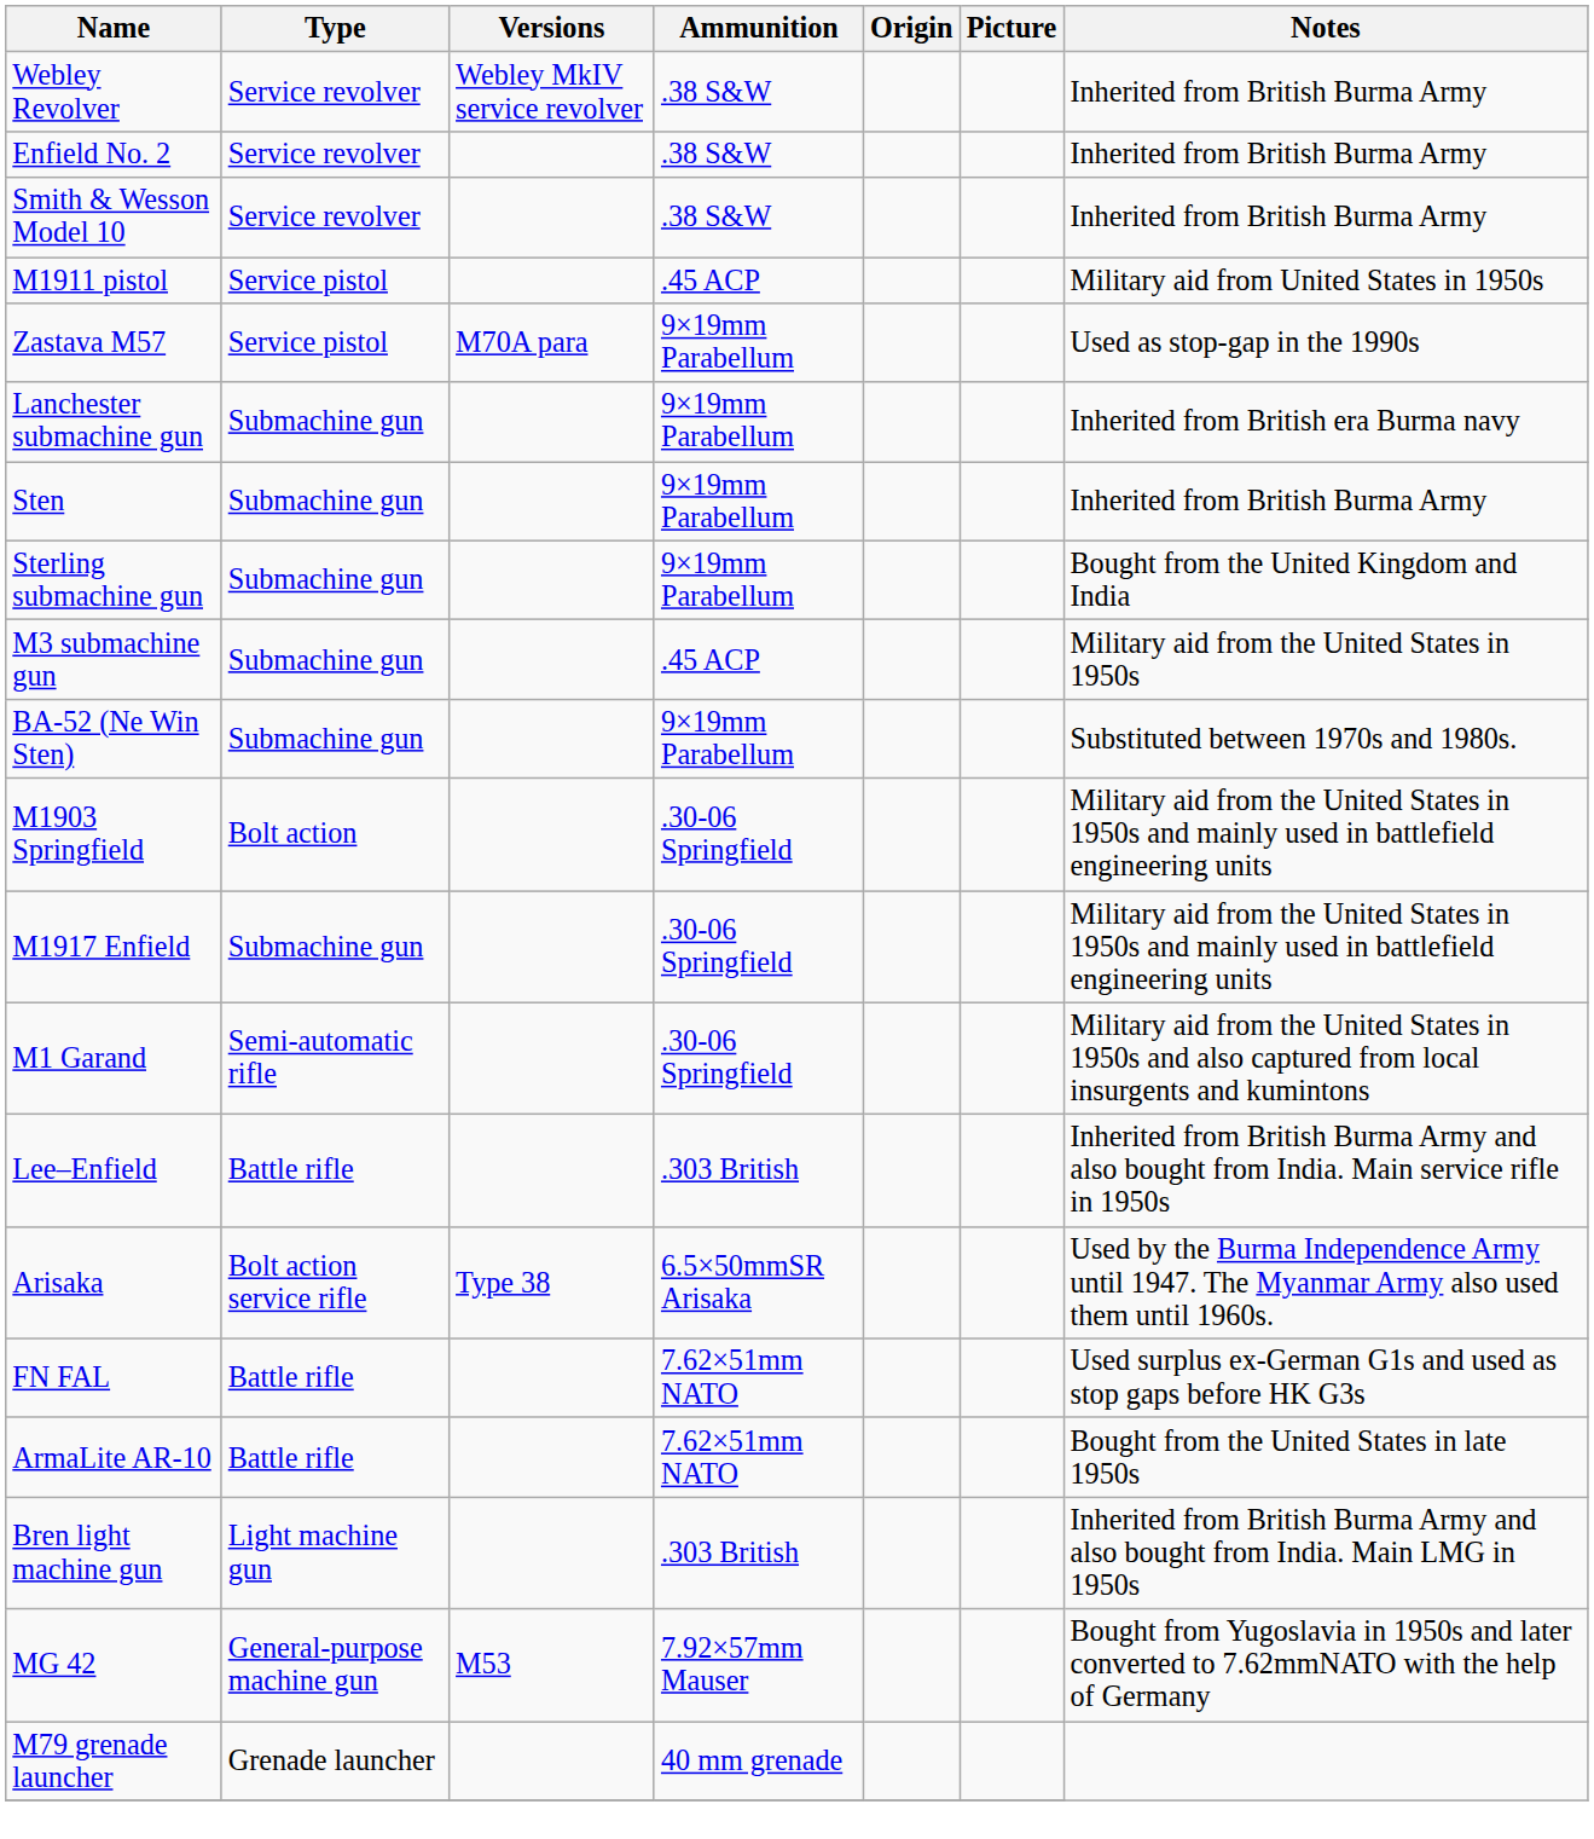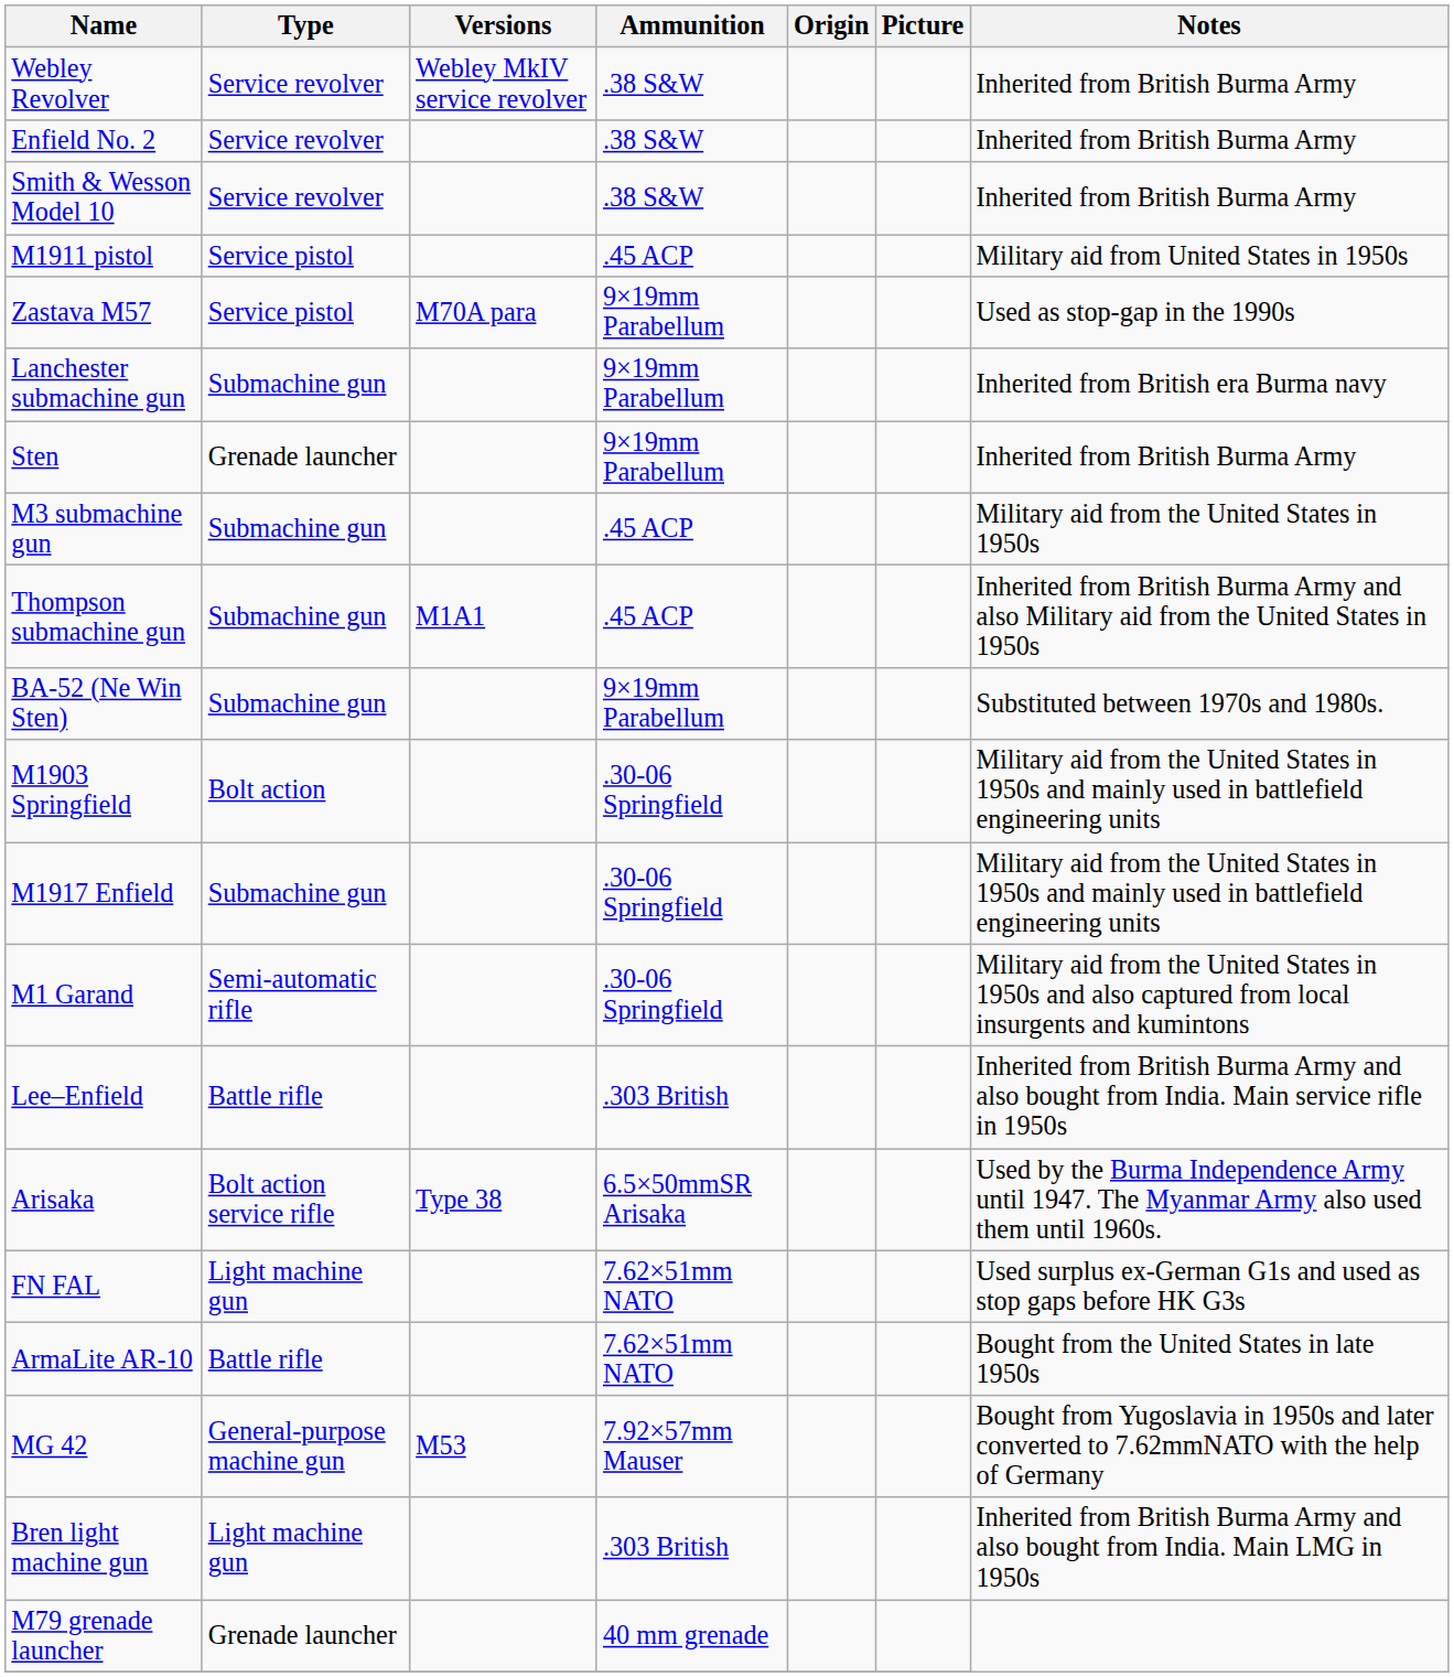 <table class="wikitable">
 <tr>
 <th>Name</th>
 <th>Type</th>
 <th>Versions</th>
 <th>Ammunition</th>
 <th>Origin</th>
 <th>Picture</th>
 <th>Notes</th>
 </tr>
 <tr>
 <td><a href='#'>Webley Revolver</a></td>
 <td><a href='#'>Service revolver</a></td>
 <td><a href='#'>Webley MkIV service revolver</a></td>
 <td><a href='#'>.38 S&W</a></td>
 <td></td>
 <td></td>
 <td>Inherited from British Burma Army</td>
 </tr>
 <tr>
 <td><a href='#'>Enfield No. 2</a></td>
 <td><a href='#'>Service revolver</a></td>
 <td></td>
 <td><a href='#'>.38 S&W</a></td>
 <td></td>
 <td></td>
 <td>Inherited from British Burma Army</td>
 </tr>
 <tr>
 <td><a href='#'>Smith & Wesson Model 10</a></td>
 <td><a href='#'>Service revolver</a></td>
 <td></td>
 <td><a href='#'>.38 S&W</a></td>
 <td></td>
 <td></td>
 <td>Inherited from British Burma Army</td>
 </tr>
 <tr>
 <td><a href='#'>M1911 pistol</a></td>
 <td><a href='#'>Service pistol</a></td>
 <td></td>
 <td><a href='#'>.45 ACP</a></td>
 <td></td>
 <td></td>
 <td>Military aid from United States in 1950s</td>
 </tr>
 <tr>
 <td><a href='#'>Zastava M57</a></td>
 <td><a href='#'>Service pistol</a></td>
 <td><a href='#'>M70A para</a></td>
 <td><a href='#'>9×19mm Parabellum</a></td>
 <td></td>
 <td></td>
 <td>Used as stop-gap in the 1990s</td>
 </tr>
 <tr>
 <td><a href='#'>Lanchester submachine gun</a></td>
 <td><a href='#'>Submachine gun</a></td>
 <td></td>
 <td><a href='#'>9×19mm Parabellum</a></td>
 <td></td>
 <td></td>
 <td>Inherited from British era Burma navy</td>
 </tr>
 <tr>
 <td><a href='#'>Sten</a></td>
-<td><a href='#'>Submachine gun</a></td>
+<td>Grenade launcher</td>
 <td></td>
 <td><a href='#'>9×19mm Parabellum</a></td>
 <td></td>
 <td></td>
 <td>Inherited from British Burma Army</td>
-</tr>
-<tr>
-<td><a href='#'>Sterling submachine gun</a></td>
-<td><a href='#'>Submachine gun</a></td>
-<td></td>
-<td><a href='#'>9×19mm Parabellum</a></td>
-<td></td>
-<td></td>
-<td>Bought from the United Kingdom and India</td>
 </tr>
 <tr>
 <td><a href='#'>M3 submachine gun</a></td>
 <td><a href='#'>Submachine gun</a></td>
 <td></td>
 <td><a href='#'>.45 ACP</a></td>
 <td></td>
 <td></td>
 <td>Military aid from the United States in 1950s</td>
+</tr>
+<tr>
+<td><a href='#'>Thompson submachine gun</a></td>
+<td><a href='#'>Submachine gun</a></td>
+<td><a href='#'>M1A1</a></td>
+<td><a href='#'>.45 ACP</a></td>
+<td></td>
+<td></td>
+<td>Inherited from British Burma Army and also Military aid from the United States in 1950s</td>
 </tr>
 <tr>
 <td><a href='#'>BA-52 (Ne Win Sten)</a></td>
 <td><a href='#'>Submachine gun</a></td>
 <td></td>
 <td><a href='#'>9×19mm Parabellum</a></td>
 <td></td>
 <td></td>
 <td>Substituted between 1970s and 1980s.</td>
 </tr>
 <tr>
 <td><a href='#'>M1903 Springfield</a></td>
 <td><a href='#'>Bolt action</a></td>
 <td></td>
 <td><a href='#'>.30-06 Springfield</a></td>
 <td></td>
 <td></td>
 <td>Military aid from the United States in 1950s and mainly used in battlefield engineering units</td>
 </tr>
 <tr>
 <td><a href='#'>M1917 Enfield</a></td>
 <td><a href='#'>Submachine gun</a></td>
 <td></td>
 <td><a href='#'>.30-06 Springfield</a></td>
 <td></td>
 <td></td>
 <td>Military aid from the United States in 1950s and mainly used in battlefield engineering units</td>
 </tr>
 <tr>
 <td><a href='#'>M1 Garand</a></td>
 <td><a href='#'>Semi-automatic rifle</a></td>
 <td></td>
 <td><a href='#'>.30-06 Springfield</a></td>
 <td></td>
 <td></td>
 <td>Military aid from the United States in 1950s and also captured from local insurgents and kumintons</td>
 </tr>
 <tr>
 <td><a href='#'>Lee–Enfield</a></td>
 <td><a href='#'>Battle rifle</a></td>
 <td></td>
 <td><a href='#'>.303 British</a></td>
 <td></td>
 <td></td>
 <td>Inherited from British Burma Army and also bought from India. Main service rifle in 1950s</td>
 </tr>
 <tr>
 <td><a href='#'>Arisaka</a></td>
 <td><a href='#'>Bolt action</a> <a href='#'>service rifle</a></td>
 <td><a href='#'>Type 38</a></td>
 <td><a href='#'>6.5×50mmSR Arisaka</a></td>
 <td></td>
 <td></td>
 <td>Used by the <a href='#'>Burma Independence Army</a> until 1947. The <a href='#'>Myanmar Army</a> also used them until 1960s.</td>
 </tr>
 <tr>
 <td><a href='#'>FN FAL</a></td>
-<td><a href='#'>Battle rifle</a></td>
+<td><a href='#'>Light machine gun</a></td>
 <td></td>
 <td><a href='#'>7.62×51mm NATO</a></td>
 <td></td>
 <td></td>
 <td>Used surplus ex-German G1s and used as stop gaps before HK G3s</td>
 </tr>
 <tr>
 <td><a href='#'>ArmaLite AR-10</a></td>
 <td><a href='#'>Battle rifle</a></td>
 <td></td>
 <td><a href='#'>7.62×51mm NATO</a></td>
 <td></td>
 <td></td>
 <td>Bought from the United States in late 1950s</td>
 </tr>
 <tr>
+<td><a href='#'>MG 42</a></td>
+<td><a href='#'>General-purpose machine gun</a></td>
+<td><a href='#'>M53</a></td>
+<td><a href='#'>7.92×57mm Mauser</a></td>
+<td></td>
+<td></td>
+<td>Bought from Yugoslavia in 1950s and later converted to 7.62mmNATO with the help of Germany</td>
+</tr>
+<tr>
 <td><a href='#'>Bren light machine gun</a></td>
 <td><a href='#'>Light machine gun</a></td>
 <td></td>
 <td><a href='#'>.303 British</a></td>
 <td></td>
 <td></td>
 <td>Inherited from British Burma Army and also bought from India. Main LMG in 1950s</td>
-</tr>
-<tr>
-<td><a href='#'>MG 42</a></td>
-<td><a href='#'>General-purpose machine gun</a></td>
-<td><a href='#'>M53</a></td>
-<td><a href='#'>7.92×57mm Mauser</a></td>
-<td></td>
-<td></td>
-<td>Bought from Yugoslavia in 1950s and later converted to 7.62mmNATO with the help of Germany</td>
 </tr>
 <tr>
 <td><a href='#'>M79 grenade launcher</a></td>
 <td>Grenade launcher</td>
 <td></td>
 <td><a href='#'>40 mm grenade</a></td>
 <td></td>
 <td></td>
 </tr>
 <tr>
 </tr>
 </table>
